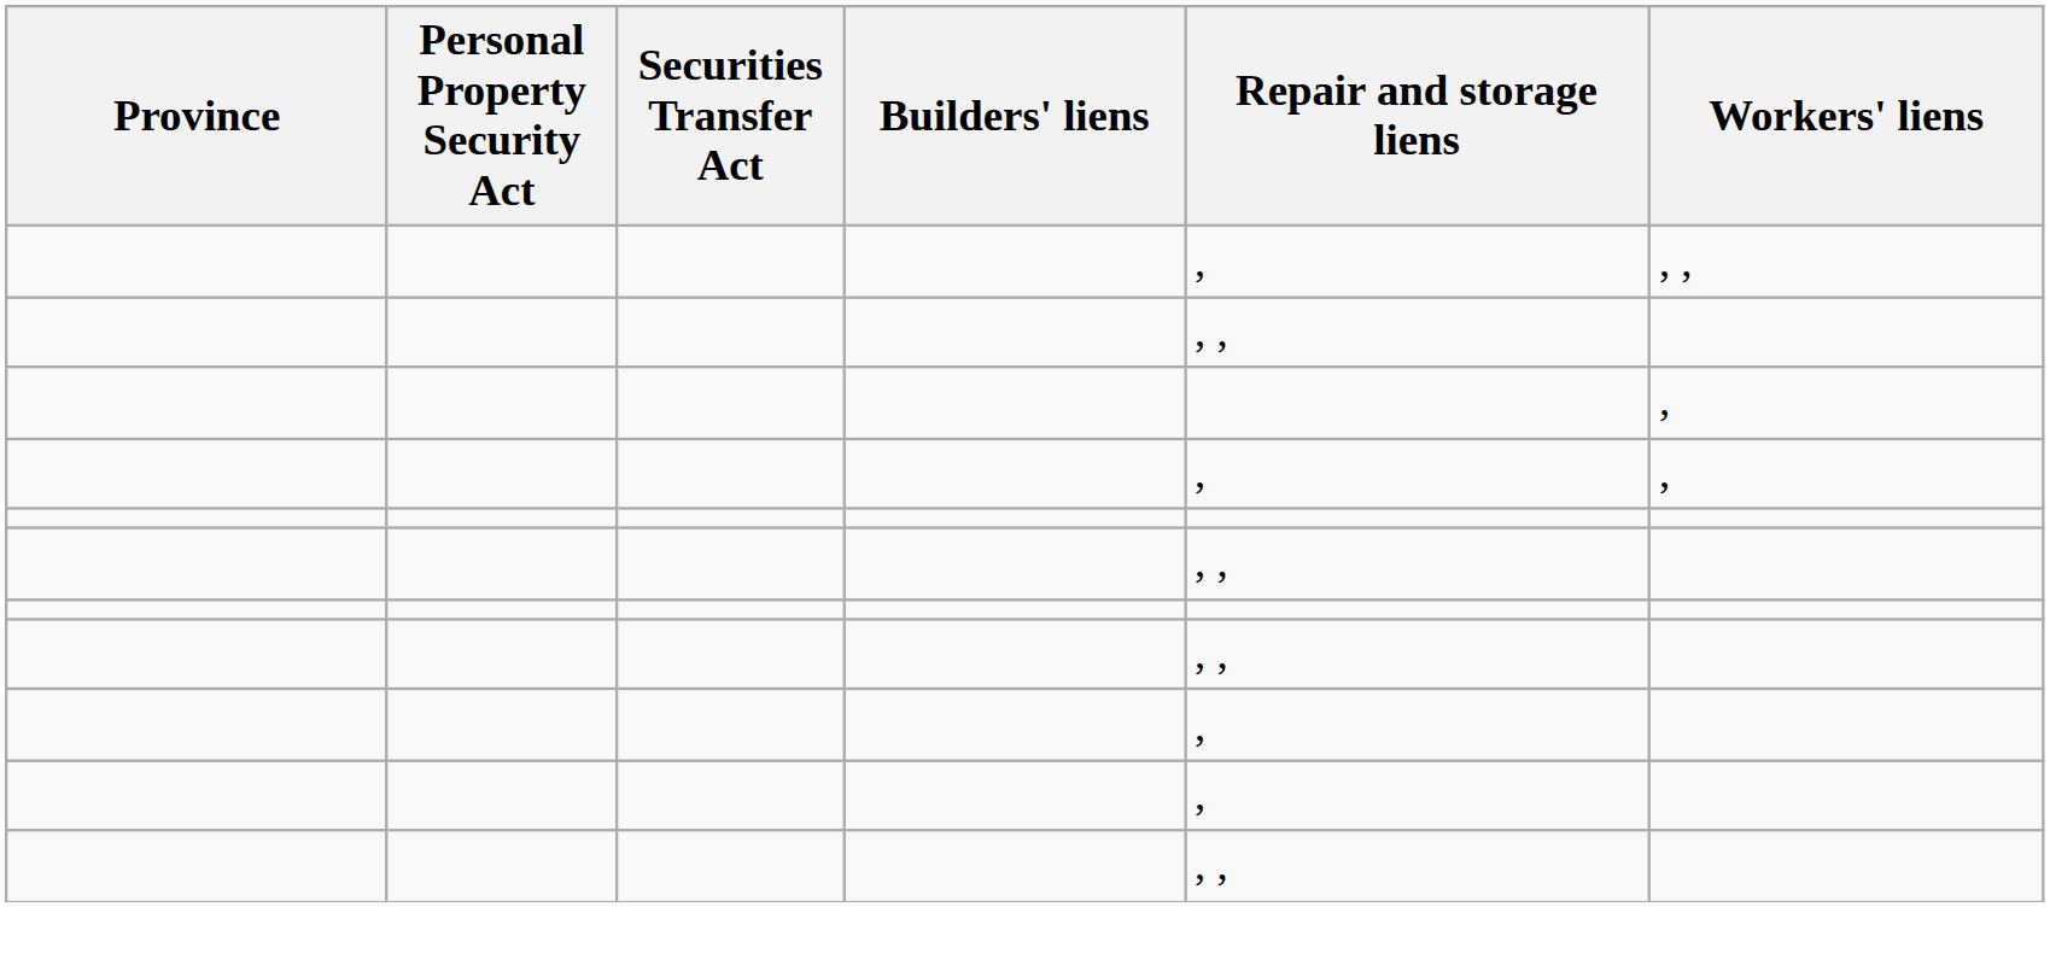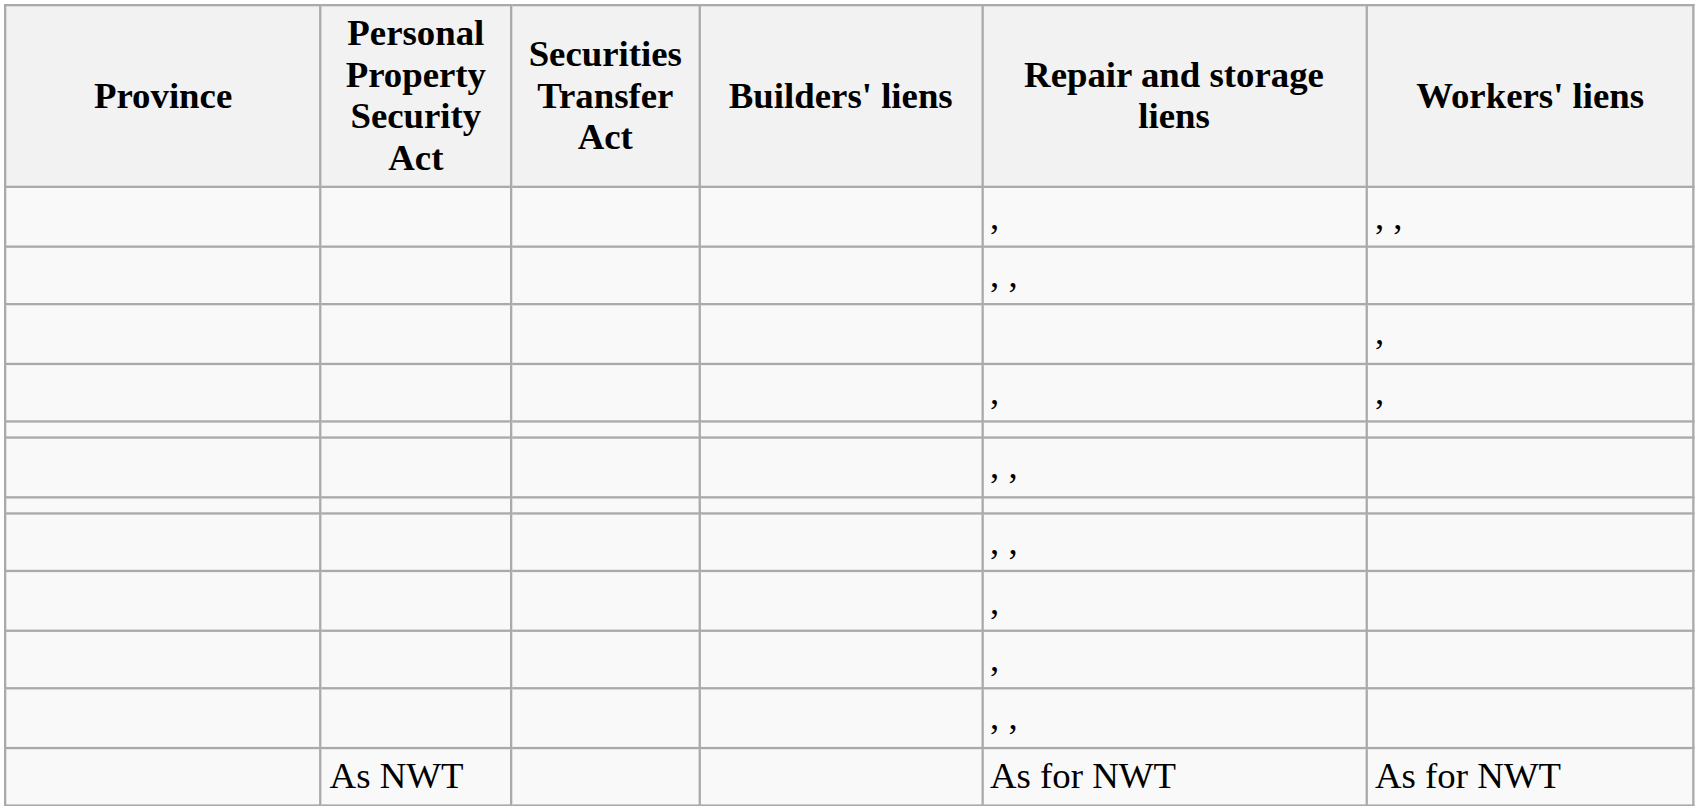 <table class="wikitable">
 <tr>
 <th scope="col" width="130">Province</th>
 <th scope="col" width="75">Personal Property Security Act</th>
 <th scope="col" width="75">Securities Transfer Act</th>
 <th scope="col" width="115">Builders' liens</th>
 <th scope="col" width="160">Repair and storage liens</th>
 <th scope="col" width="135">Workers' liens</th>
 </tr>
 <tr valign="top">
 <td></td>
 <td></td>
 <td></td>
 <td></td>
 <td>, </td>
 <td>, , </td>
 </tr>
 <tr valign="top">
 <td></td>
 <td></td>
 <td></td>
 <td> </td>
 <td>, , </td>
 <td></td>
 </tr>
 <tr valign="top">
 <td></td>
 <td></td>
 <td></td>
 <td></td>
 <td></td>
 <td>, </td>
 </tr>
 <tr valign="top">
 <td></td>
 <td></td>
 <td></td>
 <td></td>
 <td>, </td>
 <td>, </td>
 </tr>
 <tr valign="top">
 <td></td>
 <td></td>
 <td></td>
 <td></td>
 <td></td>
 <td></td>
 </tr>
 <tr valign="top">
 <td></td>
 <td></td>
 <td></td>
 <td></td>
 <td>, , </td>
 <td></td>
 </tr>
 <tr valign="top">
 <td></td>
 <td> </td>
 <td></td>
 <td></td>
 <td></td>
 <td></td>
 </tr>
 <tr valign="top">
 <td></td>
 <td></td>
 <td></td>
 <td></td>
 <td>, , </td>
 <td></td>
 </tr>
 <tr valign="top">
 <td></td>
 <td></td>
 <td></td>
 <td></td>
 <td>, </td>
 <td></td>
 </tr>
 <tr valign="top">
 <td></td>
 <td></td>
 <td></td>
 <td></td>
 <td>, </td>
 <td></td>
 </tr>
 <tr valign="top">
 <td></td>
 <td></td>
 <td> </td>
 <td></td>
 <td> ,  ,  </td>
 <td> </td>
 </tr>
+<tr valign="top">
+<td></td>
+<td>As NWT</td>
+<td></td>
+<td></td>
+<td>As for NWT</td>
+<td>As for NWT</td>
+</tr>
 </table>
